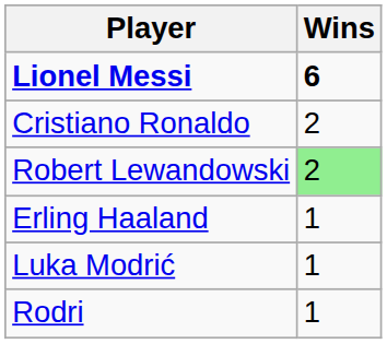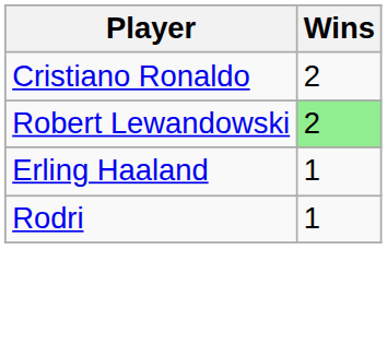 <table class="wikitable">
 <tr>
 <th>Player</th>
 <th>Wins</th>
-</tr>
-<tr>
-<td><strong> <a href='#'>Lionel Messi</a></strong></td>
-<td><strong>6</strong></td>
 </tr>
 <tr>
 <td> <a href='#'>Cristiano Ronaldo</a></td>
 <td>2</td>
 </tr>
 <tr>
 <td> <a href='#'>Robert Lewandowski</a></td>
 <td style="background: lightgreen;">2</td>
 </tr>
 <tr>
 <td> <a href='#'>Erling Haaland</a></td>
 <td>1</td>
 </tr>
 <tr>
-<td> <a href='#'>Luka Modrić</a></td>
-<td>1</td>
-</tr>
-<tr>
 <td> <a href='#'>Rodri</a></td>
 <td>1</td>
 </tr>
 </table>
